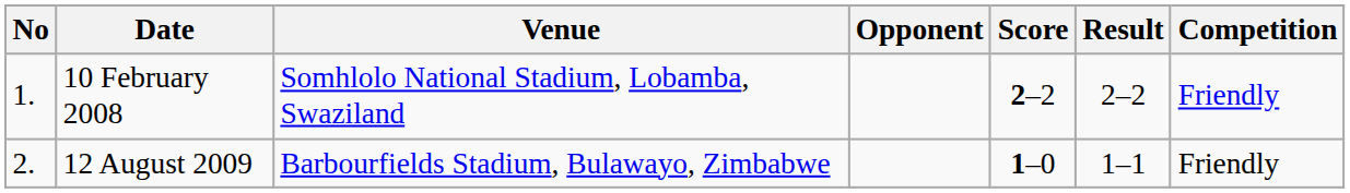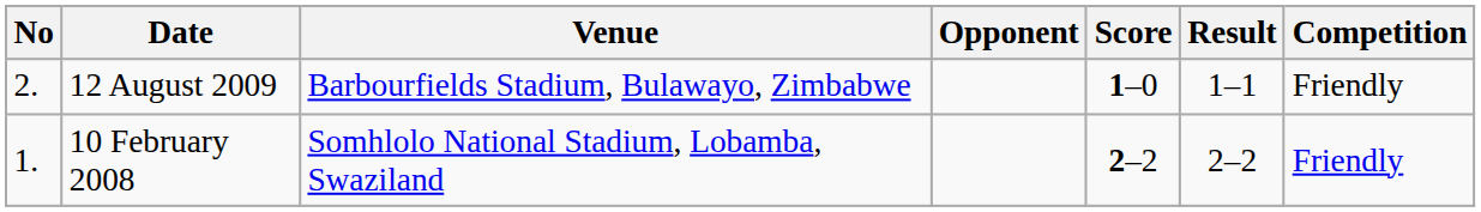 <table class="wikitable" style="font-size:85%;">
 <tr>
 <th>No</th>
 <th>Date</th>
 <th>Venue</th>
 <th>Opponent</th>
 <th>Score</th>
 <th>Result</th>
 <th>Competition</th>
 </tr>
 <tr>
+<td>2.</td>
+<td>12 August 2009</td>
+<td><a href='#'>Barbourfields Stadium</a>, <a href='#'>Bulawayo</a>, <a href='#'>Zimbabwe</a></td>
+<td></td>
+<td align=center><strong>1</strong>–0</td>
+<td align=center>1–1</td>
+<td>Friendly</td>
+</tr>
+<tr>
 <td>1.</td>
 <td>10 February 2008</td>
 <td><a href='#'>Somhlolo National Stadium</a>, <a href='#'>Lobamba</a>, <a href='#'>Swaziland</a></td>
 <td></td>
 <td align=center><strong>2</strong>–2</td>
 <td align=center>2–2</td>
 <td><a href='#'>Friendly</a></td>
 </tr>
-<tr>
-<td>2.</td>
-<td>12 August 2009</td>
-<td><a href='#'>Barbourfields Stadium</a>, <a href='#'>Bulawayo</a>, <a href='#'>Zimbabwe</a></td>
-<td></td>
-<td align=center><strong>1</strong>–0</td>
-<td align=center>1–1</td>
-<td>Friendly</td>
-</tr>
 </table>
